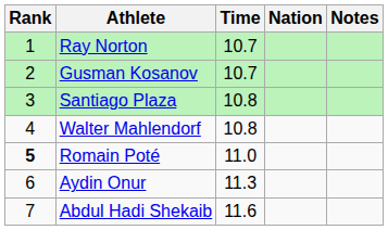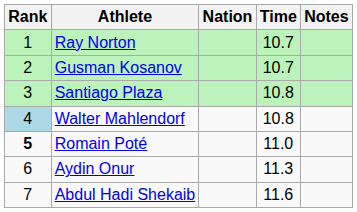 <table class="wikitable sortable" style="text-align:center">
 <tr>
 <th>Rank</th>
 <th>Athlete</th>
+<th>Nation</th>
 <th>Time</th>
-<th>Nation</th>
 <th>Notes</th>
 </tr>
 <tr bgcolor=bbf3bb>
 <td>1</td>
 <td align=left><a href='#'>Ray Norton</a></td>
+<td align=left></td>
 <td>10.7</td>
-<td align=left></td>
 <td></td>
 </tr>
 <tr bgcolor=bbf3bb>
 <td>2</td>
 <td align=left><a href='#'>Gusman Kosanov</a></td>
+<td align=left></td>
 <td>10.7</td>
-<td align=left></td>
 <td></td>
 </tr>
 <tr bgcolor=bbf3bb>
 <td>3</td>
 <td align=left><a href='#'>Santiago Plaza</a></td>
+<td align=left></td>
 <td>10.8</td>
-<td align=left></td>
 <td></td>
 </tr>
 <tr>
-<td>4</td>
+<td style="background: lightblue;">4</td>
 <td align=left><a href='#'>Walter Mahlendorf</a></td>
+<td align=left></td>
 <td>10.8</td>
-<td align=left></td>
 <td></td>
 </tr>
 <tr>
 <td><strong>5</strong></td>
 <td align=left><a href='#'>Romain Poté</a></td>
+<td align=left></td>
 <td>11.0</td>
-<td align=left></td>
 <td></td>
 </tr>
 <tr>
 <td>6</td>
 <td align=left><a href='#'>Aydin Onur</a></td>
+<td align=left></td>
 <td>11.3</td>
-<td align=left></td>
 <td></td>
 </tr>
 <tr>
 <td>7</td>
 <td align=left><a href='#'>Abdul Hadi Shekaib</a></td>
+<td align=left></td>
 <td>11.6</td>
-<td align=left></td>
 <td></td>
 </tr>
 </table>
